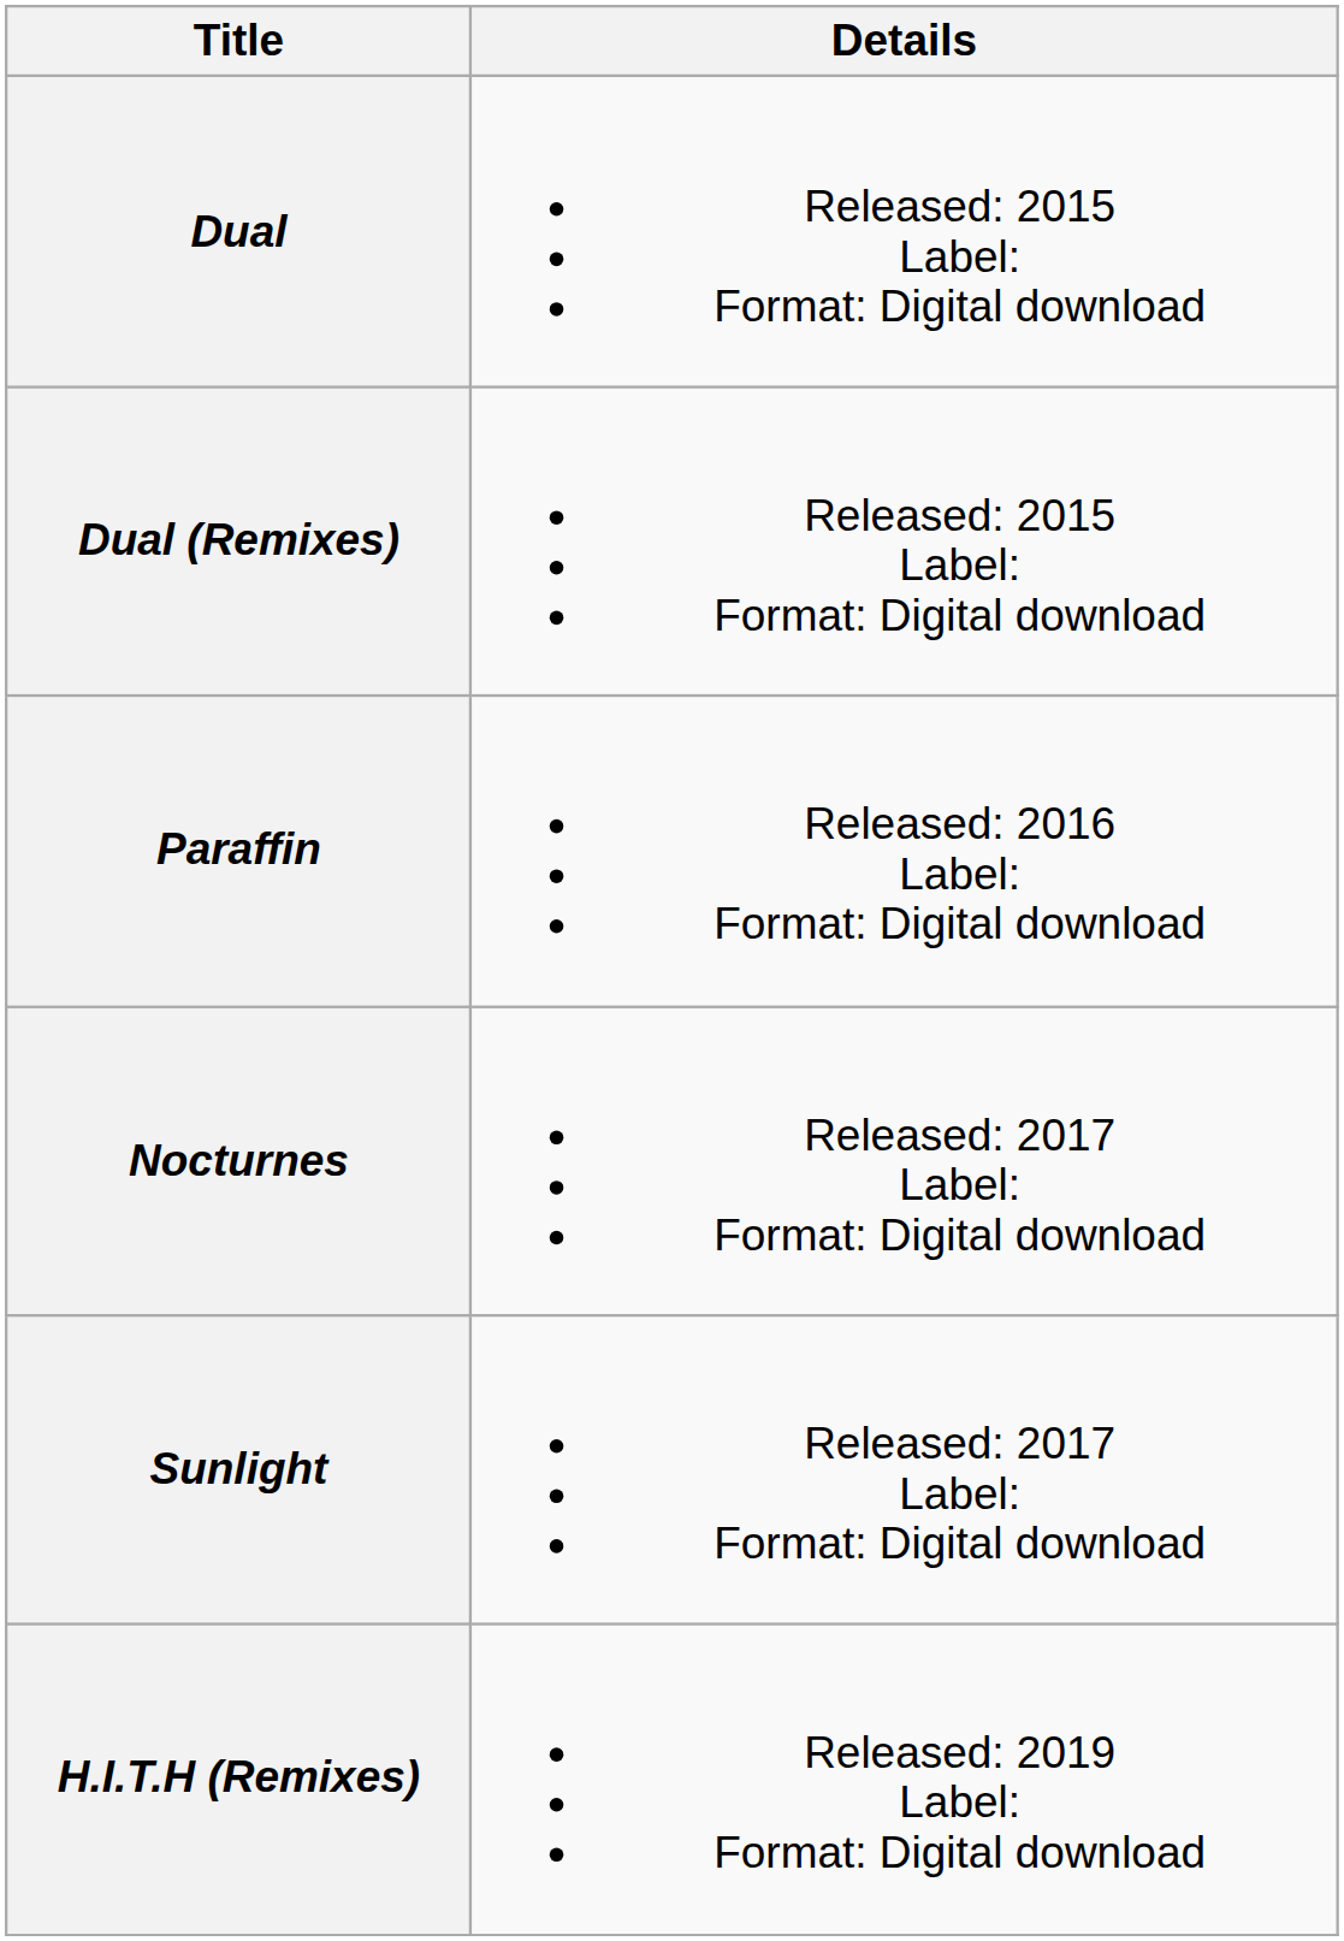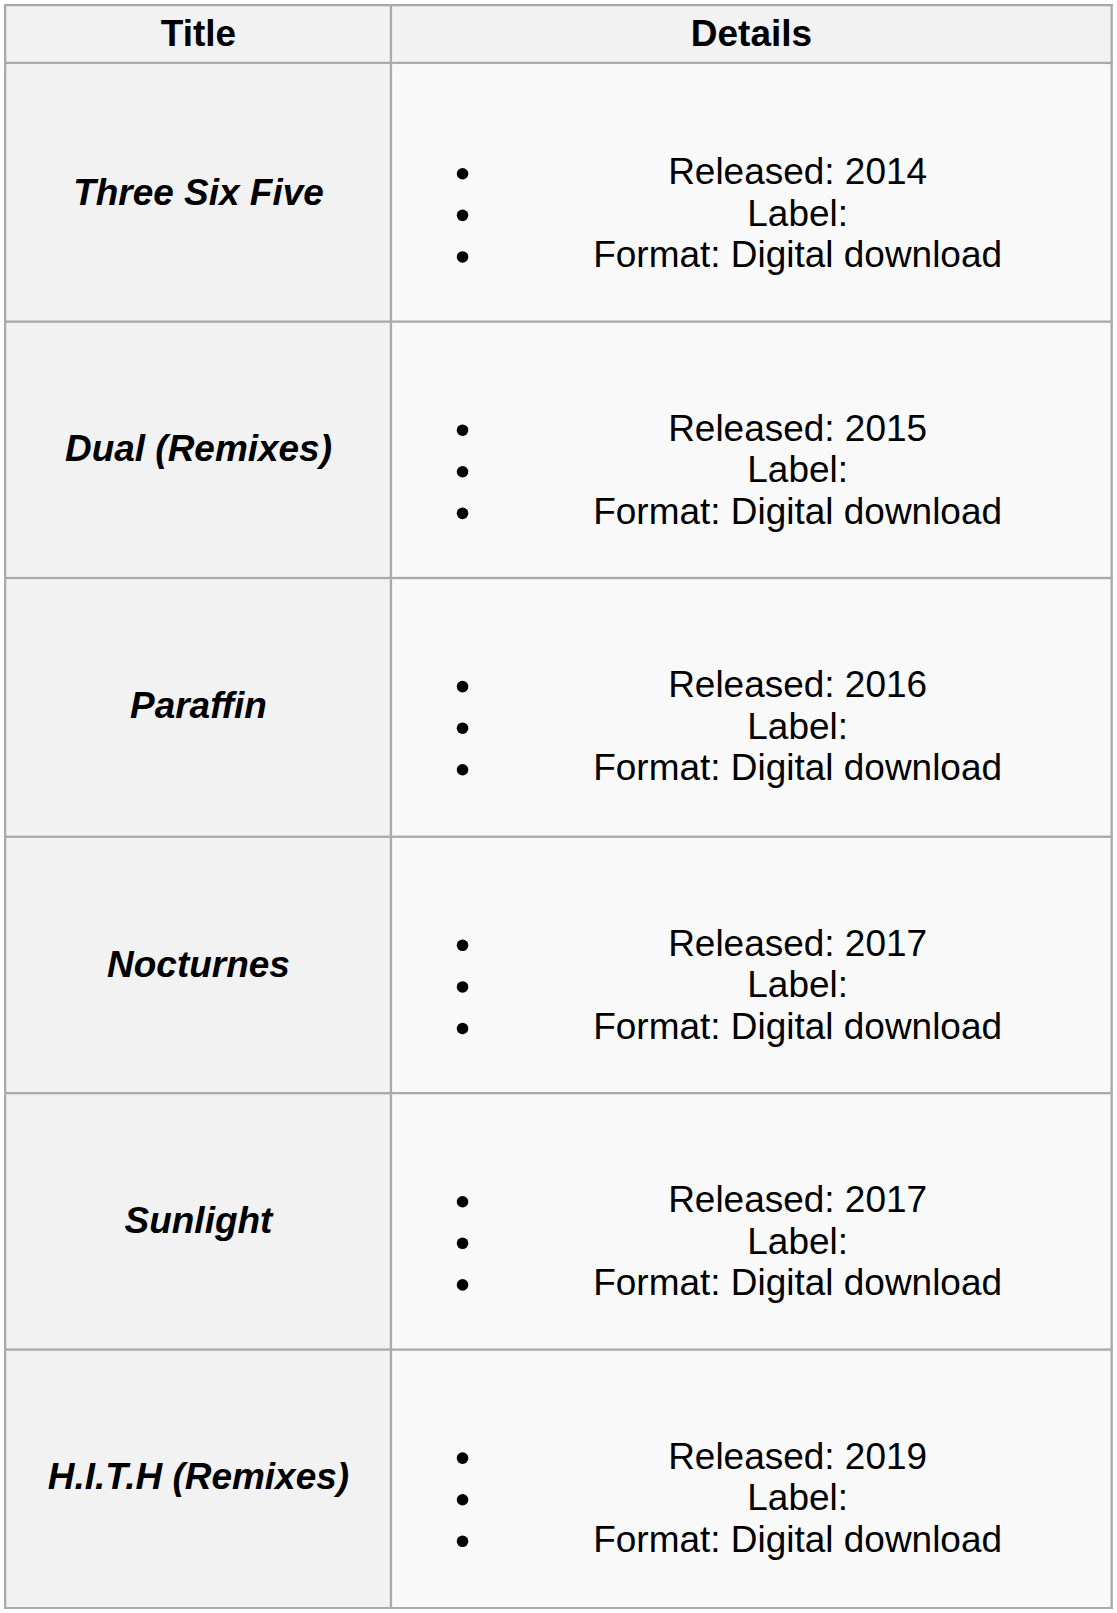 <table class="wikitable plainrowheaders" style="text-align:center">
 <tr>
 <th scope="col" style="width:10em;">Title</th>
 <th scope="col" style="width:19em;">Details</th>
 </tr>
 <tr>
-<th scope="row"><em>Dual</em></th>
-<td><br><ul><li>Released: 2015</li><li>Label:</li><li>Format: Digital download</li></ul></td>
+<th scope="row"><em>Three Six Five</em></th>
+<td><br><ul><li>Released: 2014</li><li>Label:</li><li>Format: Digital download</li></ul></td>
 </tr>
 <tr>
 <th scope="row"><em>Dual (Remixes)</em></th>
 <td><br><ul><li>Released: 2015</li><li>Label:</li><li>Format: Digital download</li></ul></td>
 </tr>
 <tr>
 <th scope="row"><em>Paraffin</em></th>
 <td><br><ul><li>Released: 2016</li><li>Label:</li><li>Format: Digital download</li></ul></td>
 </tr>
 <tr>
 <th scope="row"><em>Nocturnes</em></th>
 <td><br><ul><li>Released: 2017</li><li>Label:</li><li>Format: Digital download</li></ul></td>
 </tr>
 <tr>
 <th scope="row"><em>Sunlight</em></th>
 <td><br><ul><li>Released: 2017</li><li>Label:</li><li>Format: Digital download</li></ul></td>
 </tr>
 <tr>
 <th scope="row"><em>H.I.T.H (Remixes)</em></th>
 <td><br><ul><li>Released: 2019</li><li>Label:</li><li>Format: Digital download</li></ul></td>
 </tr>
 <tr>
 </tr>
 </table>
